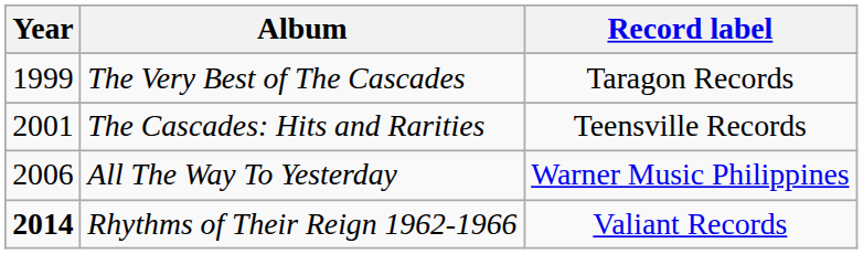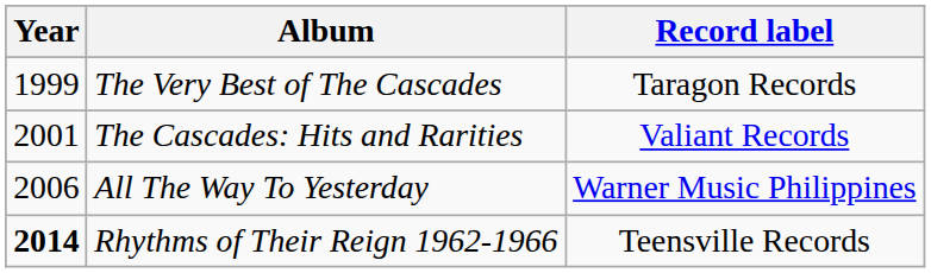 <table class="wikitable" style=text-align:center;>
 <tr>
 <th>Year</th>
 <th>Album</th>
 <th><a href='#'>Record label</a></th>
 </tr>
 <tr>
 <td>1999</td>
 <td align=left><em>The Very Best of The Cascades</em></td>
 <td>Taragon Records</td>
 </tr>
 <tr>
 <td>2001</td>
 <td align=left><em>The Cascades: Hits and Rarities</em></td>
-<td>Teensville Records</td>
+<td><a href='#'>Valiant Records</a></td>
 </tr>
 <tr>
 <td>2006</td>
 <td align=left><em>All The Way To Yesterday</em></td>
 <td><a href='#'>Warner Music Philippines</a></td>
 </tr>
 <tr>
 <td><strong>2014</strong></td>
 <td align=left><em>Rhythms of Their Reign 1962-1966</em></td>
-<td><a href='#'>Valiant Records</a></td>
+<td>Teensville Records</td>
 </tr>
 </table>
